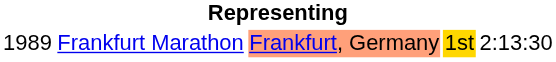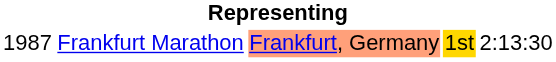 <table>
 <tr>
 <th colspan="5">Representing </th>
 </tr>
 <tr>
-<td>1989</td>
+<td>1987</td>
 <td><a href='#'>Frankfurt Marathon</a></td>
 <td style="background: lightsalmon;"><a href='#'>Frankfurt</a>, Germany</td>
 <td bgcolor="gold">1st</td>
 <td>2:13:30</td>
 </tr>
 </table>
